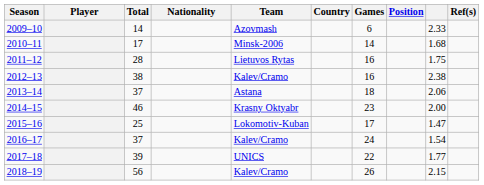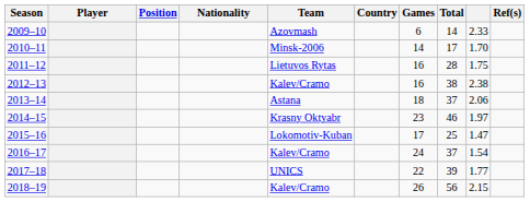 <table class="wikitable plainrowheaders sortable" summary="Season (sortable), Player (sortable), Position (sortable), Team (sortable), Game played (sortable), Field goals made (sortable), 3-point field goals made (sortable), Free throws made (sortable), Total points (sortable), Points per game (sortable) and References">
 <tr>
 <th scope="col">Season</th>
 <th scope="col" width=120>Player</th>
-<th scope="col">Total</th>
+<th scope="col"><a href='#'>Position</a></th>
 <th scope="col" width=120>Nationality</th>
 <th scope="col">Team</th>
 <th scope="col">Country</th>
 <th scope="col">Games</th>
-<th scope="col"><a href='#'>Position</a></th>
+<th scope="col">Total</th>
 <th scope="col"></th>
 <th scope="col" class="unsortable">Ref(s)</th>
 </tr>
 <tr>
 <td style="text-align:center;"><a href='#'>2009–10</a></td>
 <th scope=row></th>
-<td align=center>14</td>
+<td style="text-align:center;"></td>
 <td></td>
 <td><a href='#'>Azovmash</a></td>
 <td></td>
 <td align=center>6</td>
-<td style="text-align:center;"></td>
+<td align=center>14</td>
 <td align=center>2.33</td>
 <td align=center></td>
 </tr>
 <tr>
 <td style="text-align:center;"><a href='#'>2010–11</a></td>
 <th scope=row></th>
-<td align=center>17</td>
+<td style="text-align:center;"></td>
 <td></td>
 <td><a href='#'>Minsk-2006</a></td>
 <td></td>
 <td align=center>14</td>
-<td style="text-align:center;"></td>
-<td align=center>1.68</td>
+<td align=center>17</td>
+<td align=center>1.70</td>
 <td align=center></td>
 </tr>
 <tr>
 <td style="text-align:center;"><a href='#'>2011–12</a></td>
 <th scope=row></th>
-<td align=center>28</td>
+<td style="text-align:center;"></td>
 <td></td>
 <td><a href='#'>Lietuvos Rytas</a></td>
 <td></td>
 <td align=center>16</td>
-<td style="text-align:center;"></td>
+<td align=center>28</td>
 <td align=center>1.75</td>
 <td align=center></td>
 </tr>
 <tr>
 <td style="text-align:center;"><a href='#'>2012–13</a></td>
 <th scope=row></th>
-<td align=center>38</td>
+<td style="text-align:center;"></td>
 <td></td>
 <td><a href='#'>Kalev/Cramo</a></td>
 <td></td>
 <td align=center>16</td>
-<td style="text-align:center;"></td>
+<td align=center>38</td>
 <td align=center>2.38</td>
 <td align=center></td>
 </tr>
 <tr>
 <td style="text-align:center;"><a href='#'>2013–14</a></td>
 <th scope=row></th>
-<td align=center>37</td>
+<td style="text-align:center;"></td>
 <td></td>
 <td><a href='#'>Astana</a></td>
 <td></td>
 <td align=center>18</td>
-<td style="text-align:center;"></td>
+<td align=center>37</td>
 <td align=center>2.06</td>
 <td align=center></td>
 </tr>
 <tr>
 <td style="text-align:center;"><a href='#'>2014–15</a></td>
 <th scope=row></th>
-<td align=center>46</td>
+<td style="text-align:center;"></td>
 <td></td>
 <td><a href='#'>Krasny Oktyabr</a></td>
 <td></td>
 <td align=center>23</td>
-<td style="text-align:center;"></td>
-<td align=center>2.00</td>
+<td align=center>46</td>
+<td align=center>1.97</td>
 <td align=center></td>
 </tr>
 <tr>
 <td style="text-align:center;"><a href='#'>2015–16</a></td>
 <th scope=row></th>
-<td align=center>25</td>
+<td style="text-align:center;"></td>
 <td></td>
 <td><a href='#'>Lokomotiv-Kuban</a></td>
 <td></td>
 <td align=center>17</td>
-<td style="text-align:center;"></td>
+<td align=center>25</td>
 <td align=center>1.47</td>
 <td align=center></td>
 </tr>
 <tr>
 <td style="text-align:center;"><a href='#'>2016–17</a></td>
 <th scope=row></th>
-<td align=center>37</td>
+<td style="text-align:center;"></td>
 <td></td>
 <td><a href='#'>Kalev/Cramo</a></td>
 <td></td>
 <td align=center>24</td>
-<td style="text-align:center;"></td>
+<td align=center>37</td>
 <td align=center>1.54</td>
 <td align=center></td>
 </tr>
 <tr>
 <td style="text-align:center;"><a href='#'>2017–18</a></td>
 <th scope=row></th>
-<td align=center>39</td>
+<td style="text-align:center;"></td>
 <td></td>
 <td><a href='#'>UNICS</a></td>
 <td></td>
 <td align=center>22</td>
-<td style="text-align:center;"></td>
+<td align=center>39</td>
 <td align=center>1.77</td>
 <td align=center></td>
 </tr>
 <tr>
 <td style="text-align:center;"><a href='#'>2018–19</a></td>
 <th scope=row></th>
-<td align=center>56</td>
+<td style="text-align:center;"></td>
 <td></td>
 <td><a href='#'>Kalev/Cramo</a></td>
 <td></td>
 <td align=center>26</td>
-<td style="text-align:center;"></td>
+<td align=center>56</td>
 <td align=center>2.15</td>
 <td align=center></td>
 </tr>
 </table>
